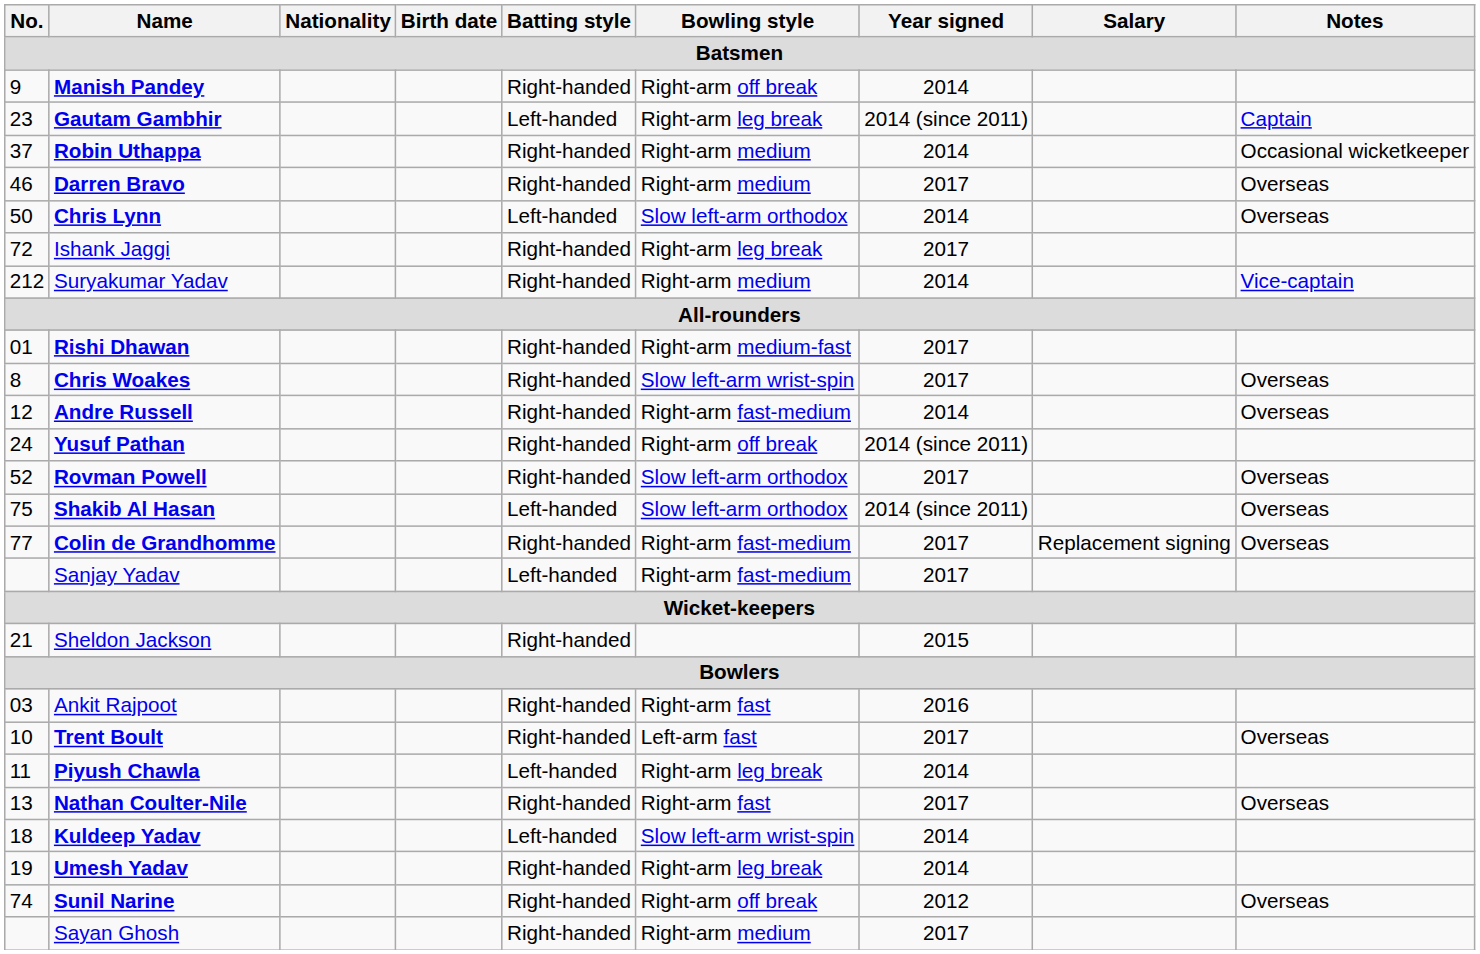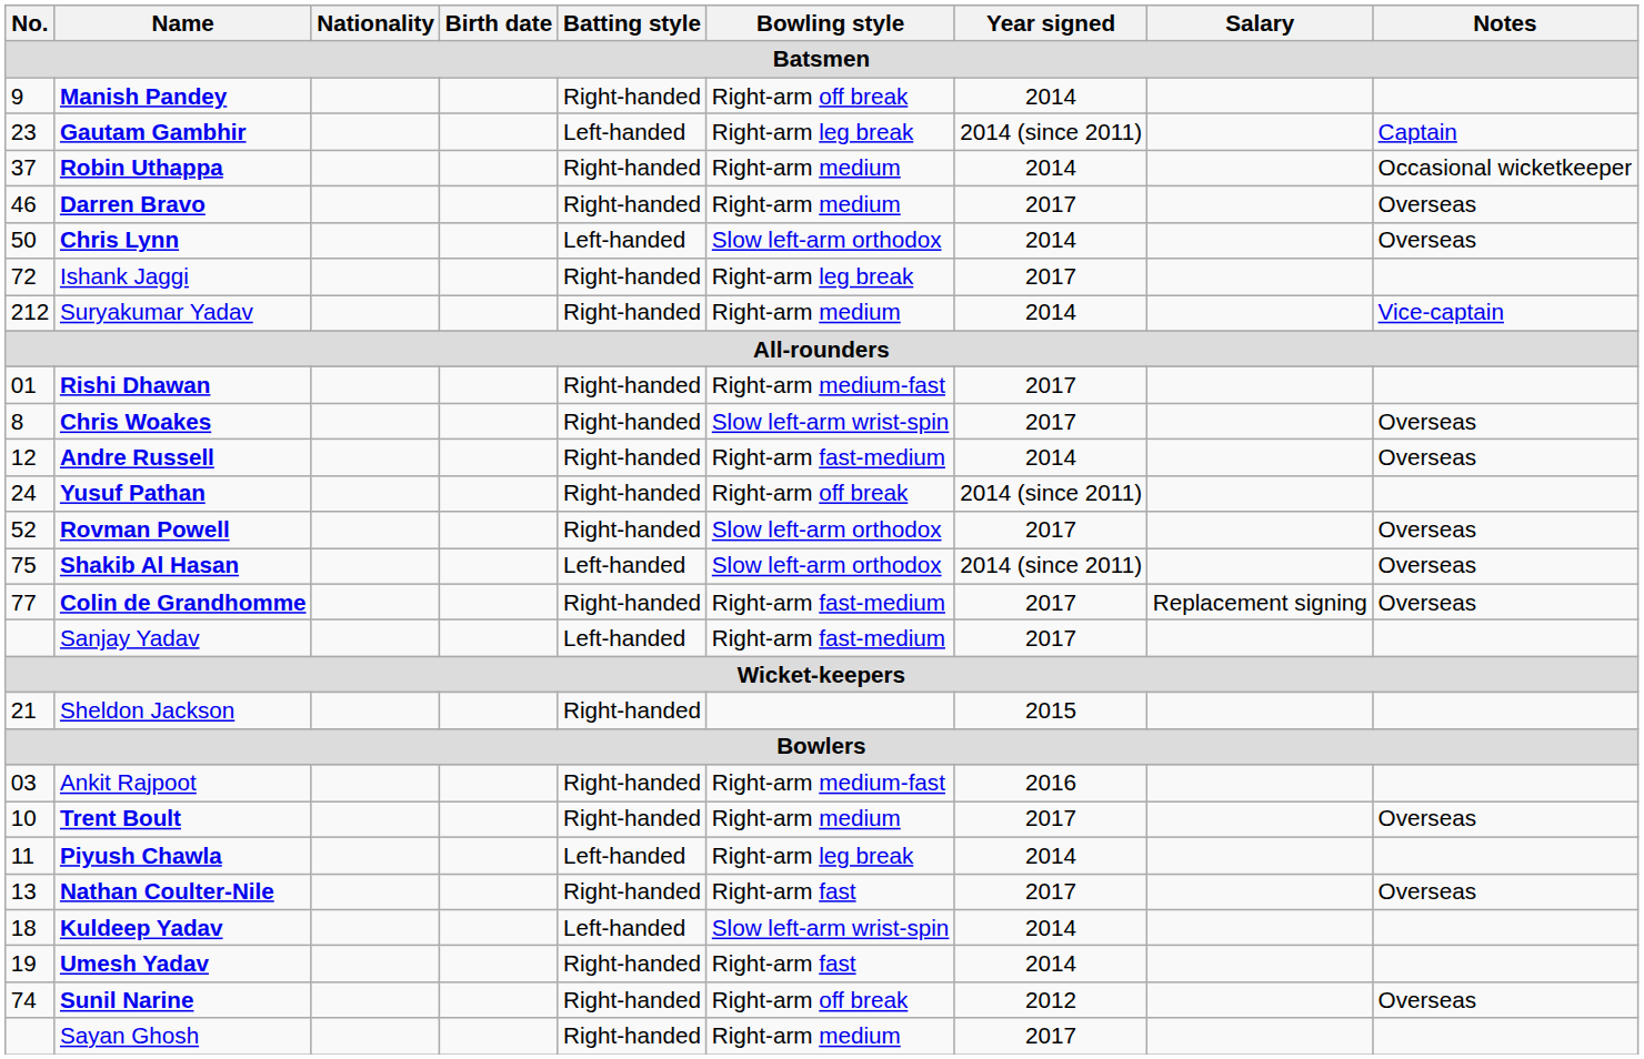 <table class="wikitable"  style="font-size:85%;">
 <tr>
 <th style="text-align:center;">No.</th>
 <th style="text-align:center;">Name</th>
 <th style="text-align:center;">Nationality</th>
 <th style="text-align:center;">Birth date</th>
 <th style="text-align:center;">Batting style</th>
 <th style="text-align:center;">Bowling style</th>
 <th style="text-align:center;">Year signed</th>
 <th style="text-align:center;">Salary</th>
 <th style="text-align:center;">Notes</th>
 </tr>
 <tr>
 <th colspan="9"  style="background:#dcdcdc; text-align:center;">Batsmen</th>
 </tr>
 <tr>
 <td>9</td>
 <td><strong><a href='#'>Manish Pandey</a></strong></td>
 <td></td>
 <td></td>
 <td>Right-handed</td>
 <td>Right-arm <a href='#'>off break</a></td>
 <td style="text-align:center;">2014</td>
 <td style="text-align:right;"></td>
 <td></td>
 </tr>
 <tr>
 <td>23</td>
 <td><strong><a href='#'>Gautam Gambhir</a></strong></td>
 <td></td>
 <td></td>
 <td>Left-handed</td>
 <td>Right-arm <a href='#'>leg break</a></td>
 <td style="text-align:center;">2014 (since 2011)</td>
 <td style="text-align:right;"></td>
 <td><a href='#'>Captain</a></td>
 </tr>
 <tr>
 <td>37</td>
 <td><strong><a href='#'>Robin Uthappa</a></strong></td>
 <td></td>
 <td></td>
 <td>Right-handed</td>
 <td>Right-arm <a href='#'>medium</a></td>
 <td style="text-align:center;">2014</td>
 <td style="text-align:right;"></td>
 <td>Occasional wicketkeeper</td>
 </tr>
 <tr>
 <td>46</td>
 <td><strong><a href='#'>Darren Bravo</a></strong></td>
 <td></td>
 <td></td>
 <td>Right-handed</td>
 <td>Right-arm <a href='#'>medium</a></td>
 <td style="text-align:center;">2017</td>
 <td style="text-align:right;"></td>
 <td>Overseas</td>
 </tr>
 <tr>
 <td>50</td>
 <td><strong><a href='#'>Chris Lynn</a></strong></td>
 <td></td>
 <td></td>
 <td>Left-handed</td>
 <td><a href='#'>Slow left-arm orthodox</a></td>
 <td style="text-align:center;">2014</td>
 <td style="text-align:right;"></td>
 <td>Overseas</td>
 </tr>
 <tr>
 <td>72</td>
 <td><a href='#'>Ishank Jaggi</a></td>
 <td></td>
 <td></td>
 <td>Right-handed</td>
 <td>Right-arm <a href='#'>leg break</a></td>
 <td style="text-align:center;">2017</td>
 <td style="text-align:right;"></td>
 <td></td>
 </tr>
 <tr>
 <td>212</td>
 <td><a href='#'>Suryakumar Yadav</a></td>
 <td></td>
 <td></td>
 <td>Right-handed</td>
 <td>Right-arm <a href='#'>medium</a></td>
 <td style="text-align:center;">2014</td>
 <td style="text-align:right;"></td>
 <td><a href='#'>Vice-captain</a></td>
 </tr>
 <tr>
 <th colspan="9"  style="background:#dcdcdc; text-align:center;">All-rounders</th>
 </tr>
 <tr>
 <td>01</td>
 <td><strong><a href='#'>Rishi Dhawan</a></strong></td>
 <td></td>
 <td></td>
 <td>Right-handed</td>
 <td>Right-arm <a href='#'>medium-fast</a></td>
 <td style="text-align:center;">2017</td>
 <td style="text-align:right;"></td>
 <td></td>
 </tr>
 <tr>
 <td>8</td>
 <td><strong><a href='#'>Chris Woakes</a></strong></td>
 <td></td>
 <td></td>
 <td>Right-handed</td>
 <td><a href='#'>Slow left-arm wrist-spin</a></td>
 <td style="text-align:center;">2017</td>
 <td style="text-align:right;"></td>
 <td>Overseas</td>
 </tr>
 <tr>
 <td>12</td>
 <td><strong><a href='#'>Andre Russell</a></strong></td>
 <td></td>
 <td></td>
 <td>Right-handed</td>
 <td>Right-arm <a href='#'>fast-medium</a></td>
 <td style="text-align:center;">2014</td>
 <td style="text-align:right;"></td>
 <td>Overseas</td>
 </tr>
 <tr>
 <td>24</td>
 <td><strong><a href='#'>Yusuf Pathan</a></strong></td>
 <td></td>
 <td></td>
 <td>Right-handed</td>
 <td>Right-arm <a href='#'>off break</a></td>
 <td style="text-align:center;">2014 (since 2011)</td>
 <td style="text-align:right;"></td>
 <td></td>
 </tr>
 <tr>
 <td>52</td>
 <td><strong><a href='#'>Rovman Powell</a></strong></td>
 <td></td>
 <td></td>
 <td>Right-handed</td>
 <td><a href='#'>Slow left-arm orthodox</a></td>
 <td style="text-align:center;">2017</td>
 <td style="text-align:right;"></td>
 <td>Overseas</td>
 </tr>
 <tr>
 <td>75</td>
 <td><strong><a href='#'>Shakib Al Hasan</a></strong></td>
 <td></td>
 <td></td>
 <td>Left-handed</td>
 <td><a href='#'>Slow left-arm orthodox</a></td>
 <td style="text-align:center;">2014 (since 2011)</td>
 <td style="text-align:right;"></td>
 <td>Overseas</td>
 </tr>
 <tr>
 <td>77</td>
 <td><strong><a href='#'>Colin de Grandhomme</a></strong></td>
 <td></td>
 <td></td>
 <td>Right-handed</td>
 <td>Right-arm <a href='#'>fast-medium</a></td>
 <td style="text-align:center;">2017</td>
 <td style="text-align:right;">Replacement signing</td>
 <td>Overseas</td>
 </tr>
 <tr>
 <td></td>
 <td><a href='#'>Sanjay Yadav</a></td>
 <td></td>
 <td></td>
 <td>Left-handed</td>
 <td>Right-arm <a href='#'>fast-medium</a></td>
 <td style="text-align:center;">2017</td>
 <td style="text-align:right;"></td>
 <td></td>
 </tr>
 <tr>
 <th colspan="9"  style="background:#dcdcdc; text-align:center;">Wicket-keepers</th>
 </tr>
 <tr>
 <td>21</td>
 <td><a href='#'>Sheldon Jackson</a></td>
 <td></td>
 <td></td>
 <td>Right-handed</td>
 <td></td>
 <td style="text-align:center;">2015</td>
 <td style="text-align:right;"></td>
 <td></td>
 </tr>
 <tr>
 <th colspan="9"  style="background:#dcdcdc; text-align:center;">Bowlers</th>
 </tr>
 <tr>
 <td>03</td>
 <td><a href='#'>Ankit Rajpoot</a></td>
 <td></td>
 <td></td>
 <td>Right-handed</td>
-<td>Right-arm <a href='#'>fast</a></td>
+<td>Right-arm <a href='#'>medium-fast</a></td>
 <td style="text-align:center;">2016</td>
 <td style="text-align:right;"></td>
 <td></td>
 </tr>
 <tr>
 <td>10</td>
 <td><strong><a href='#'>Trent Boult</a></strong></td>
 <td></td>
 <td></td>
 <td>Right-handed</td>
-<td>Left-arm <a href='#'>fast</a></td>
+<td>Right-arm <a href='#'>medium</a></td>
 <td style="text-align:center;">2017</td>
 <td style="text-align:right;"></td>
 <td>Overseas</td>
 </tr>
 <tr>
 <td>11</td>
 <td><strong><a href='#'>Piyush Chawla</a></strong></td>
 <td></td>
 <td></td>
 <td>Left-handed</td>
 <td>Right-arm <a href='#'>leg break</a></td>
 <td style="text-align:center;">2014</td>
 <td style="text-align:right;"></td>
 <td></td>
 </tr>
 <tr>
 <td>13</td>
 <td><strong><a href='#'>Nathan Coulter-Nile</a></strong></td>
 <td></td>
 <td></td>
 <td>Right-handed</td>
 <td>Right-arm <a href='#'>fast</a></td>
 <td style="text-align:center;">2017</td>
 <td style="text-align:right;"></td>
 <td>Overseas</td>
 </tr>
 <tr>
 <td>18</td>
 <td><strong><a href='#'>Kuldeep Yadav</a></strong></td>
 <td></td>
 <td></td>
 <td>Left-handed</td>
 <td><a href='#'>Slow left-arm wrist-spin</a></td>
 <td style="text-align:center;">2014</td>
 <td style="text-align:right;"></td>
 <td></td>
 </tr>
 <tr>
 <td>19</td>
 <td><strong><a href='#'>Umesh Yadav</a></strong></td>
 <td></td>
 <td></td>
 <td>Right-handed</td>
-<td>Right-arm <a href='#'>leg break</a></td>
+<td>Right-arm <a href='#'>fast</a></td>
 <td style="text-align:center;">2014</td>
 <td style="text-align:right;"></td>
 <td></td>
 </tr>
 <tr>
 <td>74</td>
 <td><strong><a href='#'>Sunil Narine</a></strong></td>
 <td></td>
 <td></td>
 <td>Right-handed</td>
 <td>Right-arm <a href='#'>off break</a></td>
 <td style="text-align:center;">2012</td>
 <td style="text-align:right;"></td>
 <td>Overseas</td>
 </tr>
 <tr>
 <td></td>
 <td><a href='#'>Sayan Ghosh</a></td>
 <td></td>
 <td></td>
 <td>Right-handed</td>
 <td>Right-arm <a href='#'>medium</a></td>
 <td style="text-align:center;">2017</td>
 <td style="text-align:right;"></td>
 <td></td>
 </tr>
 </table>
